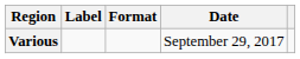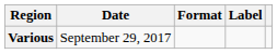 <table class="wikitable plainrowheaders">
 <tr>
 <th scope="col">Region</th>
+<th scope="col">Date</th>
+<th scope="col">Format</th>
 <th scope="col">Label</th>
-<th scope="col">Format</th>
-<th scope="col">Date</th>
 <th scope="col"></th>
 </tr>
 <tr>
 <th scope="row">Various</th>
+<td rowspan="1">September 29, 2017</td>
 <td rowspan="1"></td>
 <td rowspan="1"></td>
-<td rowspan="1">September 29, 2017</td>
 <td align="center"></td>
 </tr>
 </table>
